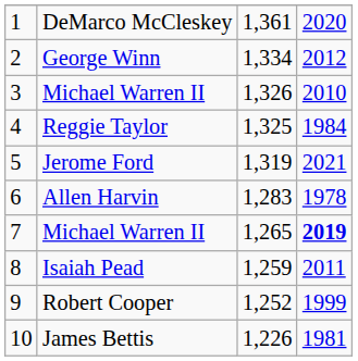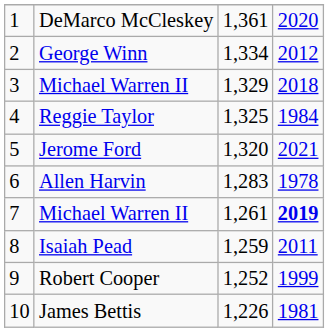 <table class="wikitable">
 <tr>
 </tr>
 <tr>
 <td>1</td>
 <td>DeMarco McCleskey</td>
 <td>1,361</td>
 <td><a href='#'>2020</a></td>
 </tr>
 <tr>
 <td>2</td>
 <td><a href='#'>George Winn</a></td>
 <td>1,334</td>
 <td><a href='#'>2012</a></td>
 </tr>
 <tr>
 <td>3</td>
 <td><a href='#'>Michael Warren II</a></td>
-<td>1,326</td>
-<td><a href='#'>2010</a></td>
+<td>1,329</td>
+<td><a href='#'>2018</a></td>
 </tr>
 <tr>
 <td>4</td>
 <td><a href='#'>Reggie Taylor</a></td>
 <td>1,325</td>
 <td><a href='#'>1984</a></td>
 </tr>
 <tr>
 <td>5</td>
 <td><a href='#'>Jerome Ford</a></td>
-<td>1,319</td>
+<td>1,320</td>
 <td><a href='#'>2021</a></td>
 </tr>
 <tr>
 <td>6</td>
 <td><a href='#'>Allen Harvin</a></td>
 <td>1,283</td>
 <td><a href='#'>1978</a></td>
 </tr>
 <tr>
 <td>7</td>
 <td><a href='#'>Michael Warren II</a></td>
-<td>1,265</td>
+<td>1,261</td>
 <td><strong><a href='#'>2019</a></strong></td>
 </tr>
 <tr>
 <td>8</td>
 <td><a href='#'>Isaiah Pead</a></td>
 <td>1,259</td>
 <td><a href='#'>2011</a></td>
 </tr>
 <tr>
 <td>9</td>
 <td>Robert Cooper</td>
 <td>1,252</td>
 <td><a href='#'>1999</a></td>
 </tr>
 <tr>
 <td>10</td>
 <td>James Bettis</td>
 <td>1,226</td>
 <td><a href='#'>1981</a></td>
 </tr>
 </table>
